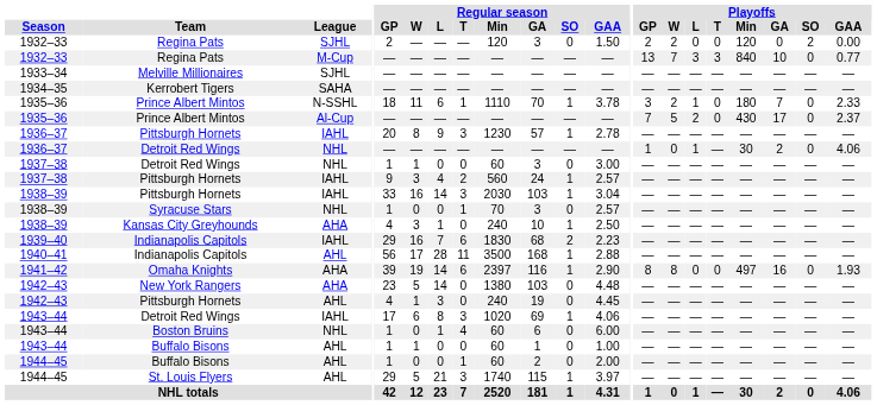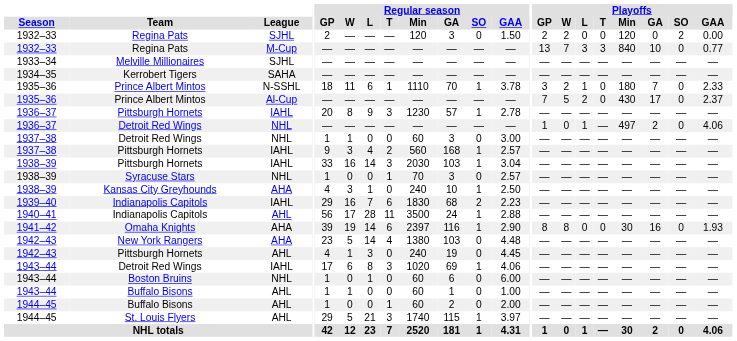 <table border="0" cellpadding="1" cellspacing="0" style="width:90%; text-align:center;">
 <tr bgcolor="#e0e0e0">
 <th colspan="3" bgcolor="#ffffff"></th>
 <th rowspan="99" bgcolor="#ffffff"></th>
 <th colspan="8" bgcolor="#e0e0e0"><a href='#'>Regular season</a></th>
 <th rowspan="99" bgcolor="#ffffff"></th>
 <th colspan="8" bgcolor="#e0e0e0"><a href='#'>Playoffs</a></th>
 </tr>
 <tr bgcolor="#e0e0e0">
 <th><a href='#'>Season</a></th>
 <th>Team</th>
 <th>League</th>
 <th>GP</th>
 <th>W</th>
 <th>L</th>
 <th>T</th>
 <th>Min</th>
 <th>GA</th>
 <th><a href='#'>SO</a></th>
 <th><a href='#'>GAA</a></th>
 <th>GP</th>
 <th>W</th>
 <th>L</th>
 <th>T</th>
 <th>Min</th>
 <th>GA</th>
 <th>SO</th>
 <th>GAA</th>
 </tr>
 <tr>
 <td>1932–33</td>
 <td><a href='#'>Regina Pats</a></td>
 <td><a href='#'>SJHL</a></td>
 <td>2</td>
 <td>—</td>
 <td>—</td>
 <td>—</td>
 <td>120</td>
 <td>3</td>
 <td>0</td>
 <td>1.50</td>
 <td>2</td>
 <td>2</td>
 <td>0</td>
 <td>0</td>
 <td>120</td>
 <td>0</td>
 <td>2</td>
 <td>0.00</td>
 </tr>
 <tr bgcolor="#f0f0f0">
 <td><a href='#'>1932–33</a></td>
 <td>Regina Pats</td>
 <td><a href='#'>M-Cup</a></td>
 <td>—</td>
 <td>—</td>
 <td>—</td>
 <td>—</td>
 <td>—</td>
 <td>—</td>
 <td>—</td>
 <td>—</td>
 <td>13</td>
 <td>7</td>
 <td>3</td>
 <td>3</td>
 <td>840</td>
 <td>10</td>
 <td>0</td>
 <td>0.77</td>
 </tr>
 <tr>
 <td>1933–34</td>
 <td><a href='#'>Melville Millionaires</a></td>
 <td>SJHL</td>
 <td>—</td>
 <td>—</td>
 <td>—</td>
 <td>—</td>
 <td>—</td>
 <td>—</td>
 <td>—</td>
 <td>—</td>
 <td>—</td>
 <td>—</td>
 <td>—</td>
 <td>—</td>
 <td>—</td>
 <td>—</td>
 <td>—</td>
 <td>—</td>
 </tr>
 <tr bgcolor="#f0f0f0">
 <td>1934–35</td>
 <td>Kerrobert Tigers</td>
 <td>SAHA</td>
 <td>—</td>
 <td>—</td>
 <td>—</td>
 <td>—</td>
 <td>—</td>
 <td>—</td>
 <td>—</td>
 <td>—</td>
 <td>—</td>
 <td>—</td>
 <td>—</td>
 <td>—</td>
 <td>—</td>
 <td>—</td>
 <td>—</td>
 <td>—</td>
 </tr>
 <tr>
 <td>1935–36</td>
 <td><a href='#'>Prince Albert Mintos</a></td>
 <td>N-SSHL</td>
 <td>18</td>
 <td>11</td>
 <td>6</td>
 <td>1</td>
 <td>1110</td>
 <td>70</td>
 <td>1</td>
 <td>3.78</td>
 <td>3</td>
 <td>2</td>
 <td>1</td>
 <td>0</td>
 <td>180</td>
 <td>7</td>
 <td>0</td>
 <td>2.33</td>
 </tr>
 <tr bgcolor="#f0f0f0">
 <td><a href='#'>1935–36</a></td>
 <td>Prince Albert Mintos</td>
 <td><a href='#'>Al-Cup</a></td>
 <td>—</td>
 <td>—</td>
 <td>—</td>
 <td>—</td>
 <td>—</td>
 <td>—</td>
 <td>—</td>
 <td>—</td>
 <td>7</td>
 <td>5</td>
 <td>2</td>
 <td>0</td>
 <td>430</td>
 <td>17</td>
 <td>0</td>
 <td>2.37</td>
 </tr>
 <tr>
 <td><a href='#'>1936–37</a></td>
 <td><a href='#'>Pittsburgh Hornets</a></td>
 <td><a href='#'>IAHL</a></td>
 <td>20</td>
 <td>8</td>
 <td>9</td>
 <td>3</td>
 <td>1230</td>
 <td>57</td>
 <td>1</td>
 <td>2.78</td>
 <td>—</td>
 <td>—</td>
 <td>—</td>
 <td>—</td>
 <td>—</td>
 <td>—</td>
 <td>—</td>
 <td>—</td>
 </tr>
 <tr bgcolor="#f0f0f0">
 <td><a href='#'>1936–37</a></td>
 <td><a href='#'>Detroit Red Wings</a></td>
 <td><a href='#'>NHL</a></td>
 <td>—</td>
 <td>—</td>
 <td>—</td>
 <td>—</td>
 <td>—</td>
 <td>—</td>
 <td>—</td>
 <td>—</td>
 <td>1</td>
 <td>0</td>
 <td>1</td>
 <td>—</td>
-<td>30</td>
+<td>497</td>
 <td>2</td>
 <td>0</td>
 <td>4.06</td>
 </tr>
 <tr>
 <td><a href='#'>1937–38</a></td>
 <td>Detroit Red Wings</td>
 <td>NHL</td>
 <td>1</td>
 <td>1</td>
 <td>0</td>
 <td>0</td>
 <td>60</td>
 <td>3</td>
 <td>0</td>
 <td>3.00</td>
 <td>—</td>
 <td>—</td>
 <td>—</td>
 <td>—</td>
 <td>—</td>
 <td>—</td>
 <td>—</td>
 <td>—</td>
 </tr>
 <tr bgcolor="#f0f0f0">
 <td><a href='#'>1937–38</a></td>
 <td>Pittsburgh Hornets</td>
 <td>IAHL</td>
 <td>9</td>
 <td>3</td>
 <td>4</td>
 <td>2</td>
 <td>560</td>
-<td>24</td>
+<td>168</td>
 <td>1</td>
 <td>2.57</td>
 <td>—</td>
 <td>—</td>
 <td>—</td>
 <td>—</td>
 <td>—</td>
 <td>—</td>
 <td>—</td>
 <td>—</td>
 </tr>
 <tr>
 <td><a href='#'>1938–39</a></td>
 <td>Pittsburgh Hornets</td>
 <td>IAHL</td>
 <td>33</td>
 <td>16</td>
 <td>14</td>
 <td>3</td>
 <td>2030</td>
 <td>103</td>
 <td>1</td>
 <td>3.04</td>
 <td>—</td>
 <td>—</td>
 <td>—</td>
 <td>—</td>
 <td>—</td>
 <td>—</td>
 <td>—</td>
 <td>—</td>
 </tr>
 <tr bgcolor="#f0f0f0">
 <td>1938–39</td>
 <td><a href='#'>Syracuse Stars</a></td>
 <td>NHL</td>
 <td>1</td>
 <td>0</td>
 <td>0</td>
 <td>1</td>
 <td>70</td>
 <td>3</td>
 <td>0</td>
 <td>2.57</td>
 <td>—</td>
 <td>—</td>
 <td>—</td>
 <td>—</td>
 <td>—</td>
 <td>—</td>
 <td>—</td>
 <td>—</td>
 </tr>
 <tr>
 <td><a href='#'>1938–39</a></td>
 <td><a href='#'>Kansas City Greyhounds</a></td>
 <td><a href='#'>AHA</a></td>
 <td>4</td>
 <td>3</td>
 <td>1</td>
 <td>0</td>
 <td>240</td>
 <td>10</td>
 <td>1</td>
 <td>2.50</td>
 <td>—</td>
 <td>—</td>
 <td>—</td>
 <td>—</td>
 <td>—</td>
 <td>—</td>
 <td>—</td>
 <td>—</td>
 </tr>
 <tr bgcolor="#f0f0f0">
 <td><a href='#'>1939–40</a></td>
 <td><a href='#'>Indianapolis Capitols</a></td>
 <td>IAHL</td>
 <td>29</td>
 <td>16</td>
 <td>7</td>
 <td>6</td>
 <td>1830</td>
 <td>68</td>
 <td>2</td>
 <td>2.23</td>
 <td>—</td>
 <td>—</td>
 <td>—</td>
 <td>—</td>
 <td>—</td>
 <td>—</td>
 <td>—</td>
 <td>—</td>
 </tr>
 <tr>
 <td><a href='#'>1940–41</a></td>
 <td>Indianapolis Capitols</td>
 <td><a href='#'>AHL</a></td>
 <td>56</td>
 <td>17</td>
 <td>28</td>
 <td>11</td>
 <td>3500</td>
-<td>168</td>
+<td>24</td>
 <td>1</td>
 <td>2.88</td>
 <td>—</td>
 <td>—</td>
 <td>—</td>
 <td>—</td>
 <td>—</td>
 <td>—</td>
 <td>—</td>
 <td>—</td>
 </tr>
 <tr bgcolor="#f0f0f0">
 <td><a href='#'>1941–42</a></td>
 <td><a href='#'>Omaha Knights</a></td>
 <td>AHA</td>
 <td>39</td>
 <td>19</td>
 <td>14</td>
 <td>6</td>
 <td>2397</td>
 <td>116</td>
 <td>1</td>
 <td>2.90</td>
 <td>8</td>
 <td>8</td>
 <td>0</td>
 <td>0</td>
-<td>497</td>
+<td>30</td>
 <td>16</td>
 <td>0</td>
 <td>1.93</td>
 </tr>
 <tr>
 <td><a href='#'>1942–43</a></td>
 <td><a href='#'>New York Rangers</a></td>
 <td><a href='#'>AHA</a></td>
 <td>23</td>
 <td>5</td>
 <td>14</td>
-<td>0</td>
+<td>4</td>
 <td>1380</td>
 <td>103</td>
 <td>0</td>
 <td>4.48</td>
 <td>—</td>
 <td>—</td>
 <td>—</td>
 <td>—</td>
 <td>—</td>
 <td>—</td>
 <td>—</td>
 <td>—</td>
 </tr>
 <tr bgcolor="#f0f0f0">
 <td><a href='#'>1942–43</a></td>
 <td>Pittsburgh Hornets</td>
 <td>AHL</td>
 <td>4</td>
 <td>1</td>
 <td>3</td>
 <td>0</td>
 <td>240</td>
 <td>19</td>
 <td>0</td>
 <td>4.45</td>
 <td>—</td>
 <td>—</td>
 <td>—</td>
 <td>—</td>
 <td>—</td>
 <td>—</td>
 <td>—</td>
 <td>—</td>
 </tr>
 <tr>
 <td><a href='#'>1943–44</a></td>
 <td>Detroit Red Wings</td>
 <td>IAHL</td>
 <td>17</td>
 <td>6</td>
 <td>8</td>
 <td>3</td>
 <td>1020</td>
 <td>69</td>
 <td>1</td>
 <td>4.06</td>
 <td>—</td>
 <td>—</td>
 <td>—</td>
 <td>—</td>
 <td>—</td>
 <td>—</td>
 <td>—</td>
 <td>—</td>
 </tr>
 <tr bgcolor="#f0f0f0">
 <td>1943–44</td>
 <td><a href='#'>Boston Bruins</a></td>
 <td>NHL</td>
 <td>1</td>
 <td>0</td>
 <td>1</td>
-<td>4</td>
+<td>0</td>
 <td>60</td>
 <td>6</td>
 <td>0</td>
 <td>6.00</td>
 <td>—</td>
 <td>—</td>
 <td>—</td>
 <td>—</td>
 <td>—</td>
 <td>—</td>
 <td>—</td>
 <td>—</td>
 </tr>
 <tr>
 <td><a href='#'>1943–44</a></td>
 <td><a href='#'>Buffalo Bisons</a></td>
 <td>AHL</td>
 <td>1</td>
 <td>1</td>
 <td>0</td>
 <td>0</td>
 <td>60</td>
 <td>1</td>
 <td>0</td>
 <td>1.00</td>
 <td>—</td>
 <td>—</td>
 <td>—</td>
 <td>—</td>
 <td>—</td>
 <td>—</td>
 <td>—</td>
 <td>—</td>
 </tr>
 <tr bgcolor="#f0f0f0">
 <td><a href='#'>1944–45</a></td>
 <td>Buffalo Bisons</td>
 <td>AHL</td>
 <td>1</td>
 <td>0</td>
 <td>0</td>
 <td>1</td>
 <td>60</td>
 <td>2</td>
 <td>0</td>
 <td>2.00</td>
 <td>—</td>
 <td>—</td>
 <td>—</td>
 <td>—</td>
 <td>—</td>
 <td>—</td>
 <td>—</td>
 <td>—</td>
 </tr>
 <tr>
 <td>1944–45</td>
 <td><a href='#'>St. Louis Flyers</a></td>
 <td>AHL</td>
 <td>29</td>
 <td>5</td>
 <td>21</td>
 <td>3</td>
 <td>1740</td>
 <td>115</td>
 <td>1</td>
 <td>3.97</td>
 <td>—</td>
 <td>—</td>
 <td>—</td>
 <td>—</td>
 <td>—</td>
 <td>—</td>
 <td>—</td>
 <td>—</td>
 </tr>
 <tr bgcolor="#e0e0e0">
 <th colspan="3">NHL totals</th>
 <th>42</th>
 <th>12</th>
 <th>23</th>
 <th>7</th>
 <th>2520</th>
 <th>181</th>
 <th>1</th>
 <th>4.31</th>
 <th>1</th>
 <th>0</th>
 <th>1</th>
 <th>—</th>
 <th>30</th>
 <th>2</th>
 <th>0</th>
 <th>4.06</th>
 </tr>
 </table>
